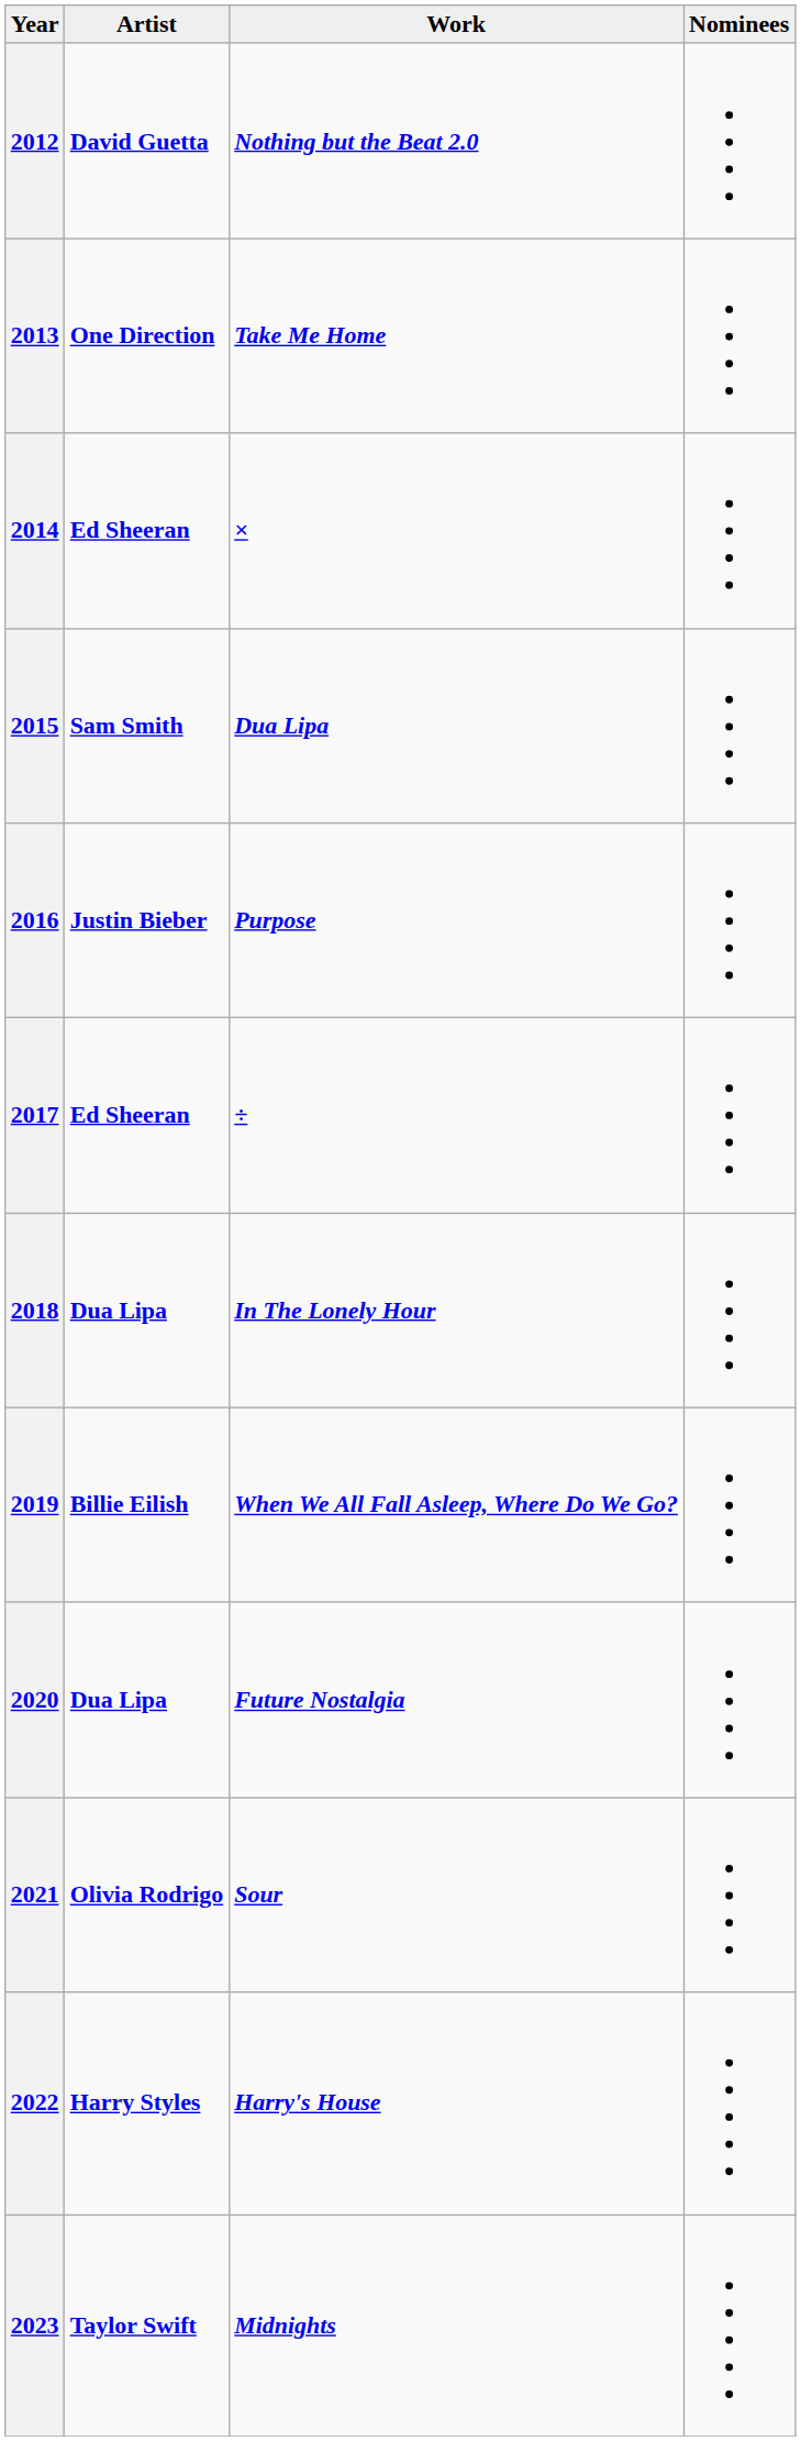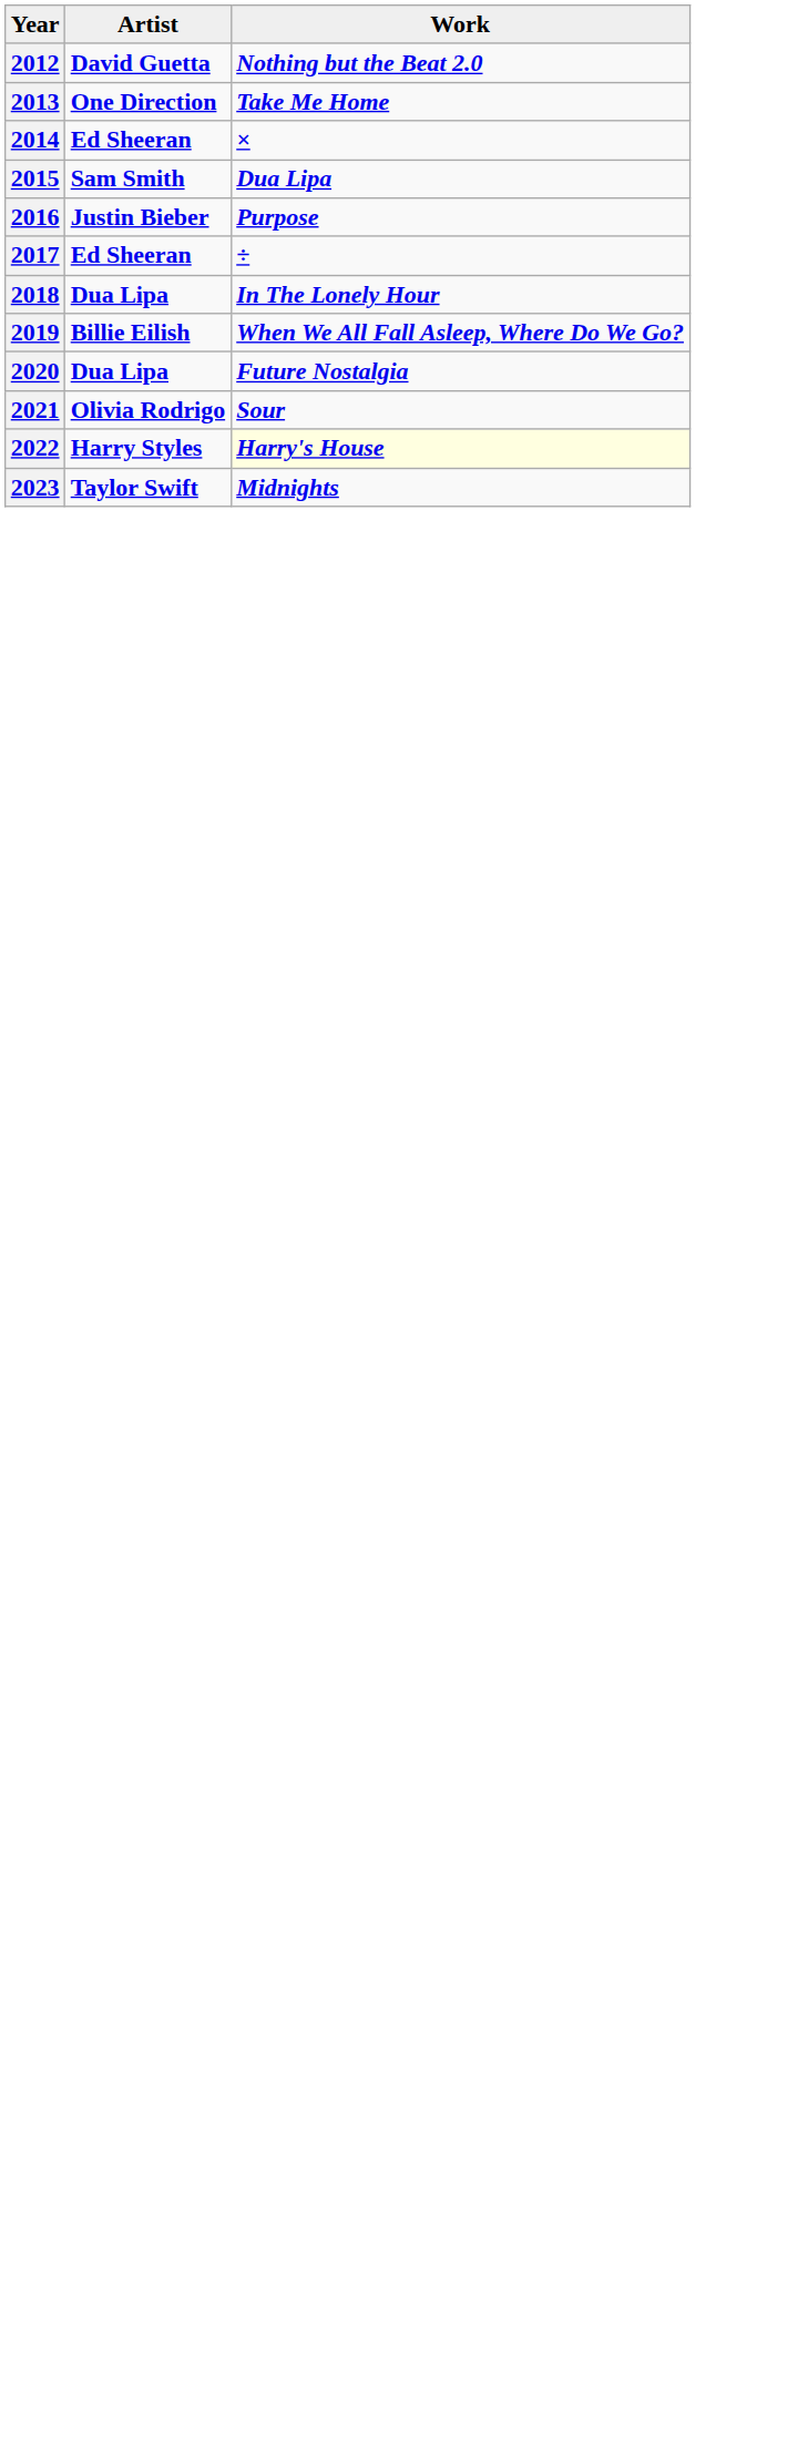 <table class="wikitable sortable">
 <tr>
 <th style="background:#efefef;">Year</th>
 <th style="background:#efefef;">Artist</th>
 <th style="background:#efefef;">Work</th>
-<th style="background:#efefef;" class="unsortable">Nominees</th>
 </tr>
 <tr>
 <th scope="row"><a href='#'>2012</a></th>
 <td> <strong><a href='#'>David Guetta</a></strong></td>
 <td><strong><em><a href='#'>Nothing but the Beat 2.0</a></em></strong></td>
-<td><br><ul><li></li><li></li><li></li><li></li></ul></td>
 </tr>
 <tr>
 <th scope="row"><a href='#'>2013</a></th>
 <td> <strong><a href='#'>One Direction</a></strong></td>
 <td><strong><em><a href='#'>Take Me Home</a></em></strong></td>
-<td><br><ul><li></li><li></li><li></li><li></li></ul></td>
 </tr>
 <tr>
 <th scope="row"><a href='#'>2014</a></th>
 <td> <strong><a href='#'>Ed Sheeran</a></strong></td>
 <td><strong><em><a href='#'>×</a></em></strong></td>
-<td><br><ul><li></li><li></li><li></li><li></li></ul></td>
 </tr>
 <tr>
 <th scope="row"><a href='#'>2015</a></th>
 <td> <strong><a href='#'>Sam Smith</a></strong></td>
 <td><strong><em><a href='#'>Dua Lipa</a></em></strong></td>
-<td><br><ul><li></li><li></li><li></li><li></li></ul></td>
 </tr>
 <tr>
 <th scope="row"><a href='#'>2016</a></th>
 <td> <strong><a href='#'>Justin Bieber</a></strong></td>
 <td><strong><em><a href='#'>Purpose</a></em></strong></td>
-<td><br><ul><li></li><li></li><li></li><li></li></ul></td>
 </tr>
 <tr>
 <th scope="row"><a href='#'>2017</a></th>
 <td> <strong><a href='#'>Ed Sheeran</a></strong></td>
 <td><strong><em><a href='#'>÷</a></em></strong></td>
-<td><br><ul><li></li><li></li><li></li><li></li></ul></td>
 </tr>
 <tr>
 <th scope="row"><a href='#'>2018</a></th>
 <td><strong> <a href='#'>Dua Lipa</a></strong></td>
 <td><strong><em><a href='#'>In The Lonely Hour</a></em></strong></td>
-<td><br><ul><li></li><li></li><li></li><li></li></ul></td>
 </tr>
 <tr>
 <th scope="row"><a href='#'>2019</a></th>
 <td> <strong><a href='#'>Billie Eilish</a></strong></td>
 <td><strong><em><a href='#'>When We All Fall Asleep, Where Do We Go?</a></em></strong></td>
-<td><br><ul><li></li><li></li><li></li><li></li></ul></td>
 </tr>
 <tr>
 <th scope="row"><a href='#'>2020</a></th>
 <td> <strong><a href='#'>Dua Lipa</a></strong></td>
 <td><strong><em><a href='#'>Future Nostalgia</a></em></strong></td>
-<td><br><ul><li></li><li></li><li></li><li></li></ul></td>
 </tr>
 <tr>
 <th scope="row"><a href='#'>2021</a></th>
 <td> <strong><a href='#'>Olivia Rodrigo</a></strong></td>
 <td><strong><em><a href='#'>Sour</a></em></strong></td>
-<td><br><ul><li></li><li></li><li></li><li></li></ul></td>
 </tr>
 <tr>
 <th><a href='#'>2022</a></th>
 <td> <strong><a href='#'>Harry Styles</a></strong></td>
-<td><strong><em><a href='#'>Harry's House</a></em></strong></td>
-<td><br><ul><li></li><li></li><li></li><li></li><li></li></ul></td>
+<td style="background: lightyellow;"><strong><em><a href='#'>Harry's House</a></em></strong></td>
 </tr>
 <tr>
 <th><a href='#'>2023</a></th>
 <td> <strong><a href='#'>Taylor Swift</a></strong></td>
 <td><strong><em><a href='#'>Midnights</a></em></strong></td>
-<td><br><ul><li></li><li></li><li></li><li></li><li></li></ul></td>
 </tr>
 </table>
